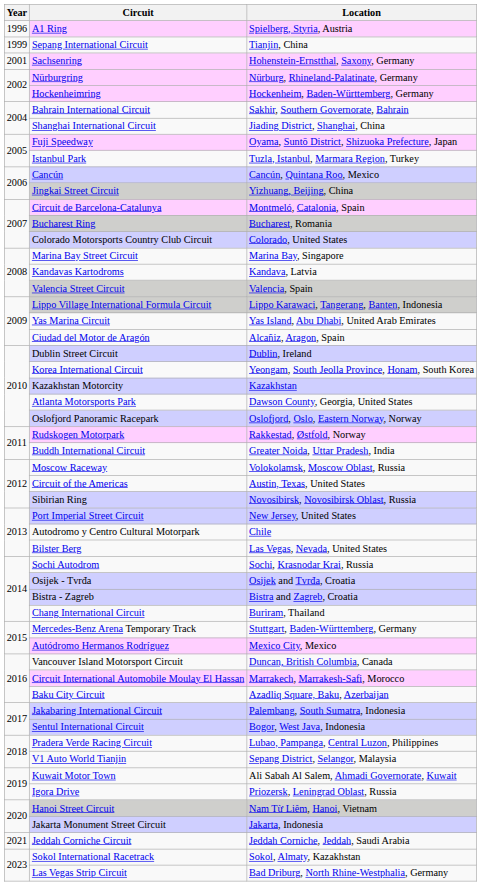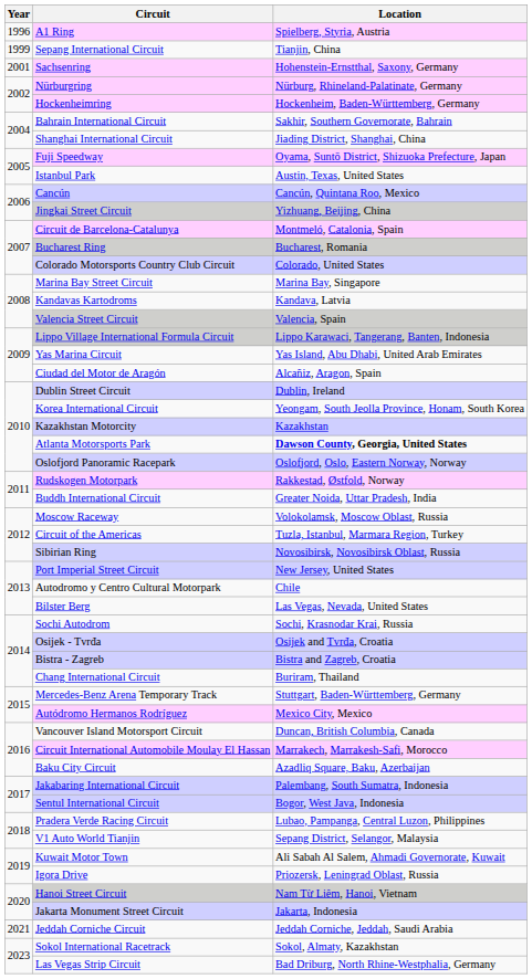 <table class="wikitable">
 <tr>
 <th>Year</th>
 <th>Circuit</th>
 <th>Location</th>
 </tr>
 <tr>
 <td>1996</td>
 <td style="background:#FFCFFF;"> <a href='#'>A1 Ring</a></td>
 <td style="background:#FFCFFF;"><a href='#'>Spielberg, Styria</a>, Austria</td>
 </tr>
 <tr>
 <td>1999</td>
 <td> <a href='#'>Sepang International Circuit</a></td>
 <td><a href='#'>Tianjin</a>, China</td>
 </tr>
 <tr>
 <td>2001</td>
 <td style="background:#FFCFFF;"> <a href='#'>Sachsenring</a></td>
 <td style="background:#FFCFFF;"><a href='#'>Hohenstein-Ernstthal</a>, <a href='#'>Saxony</a>, Germany</td>
 </tr>
 <tr>
 <td rowspan="2">2002</td>
 <td style="background:#FFCFFF;"> <a href='#'>Nürburgring</a></td>
 <td style="background:#FFCFFF;"><a href='#'>Nürburg</a>, <a href='#'>Rhineland-Palatinate</a>, Germany</td>
 </tr>
 <tr>
 <td style="background:#FFCFFF;"> <a href='#'>Hockenheimring</a></td>
 <td style="background:#FFCFFF;"><a href='#'>Hockenheim</a>, <a href='#'>Baden-Württemberg</a>, Germany</td>
 </tr>
 <tr>
 <td rowspan="2">2004</td>
 <td> <a href='#'>Bahrain International Circuit</a></td>
 <td><a href='#'>Sakhir</a>, <a href='#'>Southern Governorate</a>, <a href='#'>Bahrain</a></td>
 </tr>
 <tr>
 <td> <a href='#'>Shanghai International Circuit</a></td>
 <td><a href='#'>Jiading District</a>, <a href='#'>Shanghai</a>, China</td>
 </tr>
 <tr>
 <td rowspan="2">2005</td>
 <td style="background:#FFCFFF;"> <a href='#'>Fuji Speedway</a></td>
 <td style="background:#FFCFFF;"><a href='#'>Oyama</a>, <a href='#'>Suntō District</a>, <a href='#'>Shizuoka Prefecture</a>, Japan</td>
 </tr>
 <tr>
 <td> <a href='#'>Istanbul Park</a></td>
-<td><a href='#'>Tuzla, Istanbul</a>, <a href='#'>Marmara Region</a>, Turkey</td>
+<td><a href='#'>Austin, Texas</a>, United States</td>
 </tr>
 <tr>
 <td rowspan="2">2006</td>
 <td style="background:#CFCFFF;"> <a href='#'>Cancún</a></td>
 <td style="background:#CFCFFF;"><a href='#'>Cancún</a>, <a href='#'>Quintana Roo</a>, Mexico</td>
 </tr>
 <tr>
 <td style="background:#CFCFCC;"> <a href='#'>Jingkai Street Circuit</a></td>
 <td style="background:#CFCFCC;"><a href='#'>Yizhuang, Beijing</a>, China</td>
 </tr>
 <tr>
 <td rowspan="3">2007</td>
 <td style="background:#FFCFFF;"> <a href='#'>Circuit de Barcelona-Catalunya</a></td>
 <td style="background:#FFCFFF;"><a href='#'>Montmeló</a>, <a href='#'>Catalonia</a>, Spain</td>
 </tr>
 <tr>
 <td style="background:#CFCFCC;"> <a href='#'>Bucharest Ring</a></td>
 <td style="background:#CFCFCC;"><a href='#'>Bucharest</a>, Romania</td>
 </tr>
 <tr>
 <td style="background:#CFCFFF;"> Colorado Motorsports Country Club Circuit</td>
 <td style="background:#CFCFFF;"><a href='#'>Colorado</a>, United States</td>
 </tr>
 <tr>
 <td rowspan="3">2008</td>
 <td> <a href='#'>Marina Bay Street Circuit</a></td>
 <td><a href='#'>Marina Bay</a>, Singapore</td>
 </tr>
 <tr>
 <td> <a href='#'>Kandavas Kartodroms</a></td>
 <td><a href='#'>Kandava</a>, Latvia</td>
 </tr>
 <tr>
 <td style="background:#CFCFCC;"> <a href='#'>Valencia Street Circuit</a></td>
 <td style="background:#CFCFCC;"><a href='#'>Valencia</a>, Spain</td>
 </tr>
 <tr>
 <td rowspan="3">2009</td>
 <td style="background:#CFCFCC;"> <a href='#'>Lippo Village International Formula Circuit</a></td>
 <td style="background:#CFCFCC;"><a href='#'>Lippo Karawaci</a>, <a href='#'>Tangerang</a>, <a href='#'>Banten</a>, Indonesia</td>
 </tr>
 <tr>
 <td> <a href='#'>Yas Marina Circuit</a></td>
 <td><a href='#'>Yas Island</a>, <a href='#'>Abu Dhabi</a>, United Arab Emirates</td>
 </tr>
 <tr>
 <td> <a href='#'>Ciudad del Motor de Aragón</a></td>
 <td><a href='#'>Alcañiz</a>, <a href='#'>Aragon</a>, Spain</td>
 </tr>
 <tr>
 <td rowspan="5">2010</td>
 <td style="background:#CFCFFF;"> Dublin Street Circuit</td>
 <td style="background:#CFCFFF;"><a href='#'>Dublin</a>, Ireland</td>
 </tr>
 <tr>
 <td> <a href='#'>Korea International Circuit</a></td>
 <td><a href='#'>Yeongam</a>, <a href='#'>South Jeolla Province</a>, <a href='#'>Honam</a>, South Korea</td>
 </tr>
 <tr>
 <td style="background:#CFCFFF;"> Kazakhstan Motorcity</td>
 <td style="background:#CFCFFF;"><a href='#'>Kazakhstan</a></td>
 </tr>
 <tr>
 <td> <a href='#'>Atlanta Motorsports Park</a></td>
-<td><a href='#'>Dawson County</a>, Georgia, United States</td>
+<td><strong><a href='#'>Dawson County</a>, Georgia, United States</strong></td>
 </tr>
 <tr>
 <td style="background:#CFCFFF;"> Oslofjord Panoramic Racepark</td>
 <td style="background:#CFCFFF;"><a href='#'>Oslofjord</a>, <a href='#'>Oslo</a>, <a href='#'>Eastern Norway</a>, Norway</td>
 </tr>
 <tr>
 <td rowspan="2">2011</td>
 <td style="background:#FFCFFF;"> <a href='#'>Rudskogen Motorpark</a></td>
 <td style="background:#FFCFFF;"><a href='#'>Rakkestad</a>, <a href='#'>Østfold</a>, Norway</td>
 </tr>
 <tr>
 <td> <a href='#'>Buddh International Circuit</a></td>
 <td><a href='#'>Greater Noida</a>, <a href='#'>Uttar Pradesh</a>, India</td>
 </tr>
 <tr>
 <td rowspan="3">2012</td>
 <td> <a href='#'>Moscow Raceway</a></td>
 <td><a href='#'>Volokolamsk</a>, <a href='#'>Moscow Oblast</a>, Russia</td>
 </tr>
 <tr>
 <td> <a href='#'>Circuit of the Americas</a></td>
-<td><a href='#'>Austin, Texas</a>, United States</td>
+<td><a href='#'>Tuzla, Istanbul</a>, <a href='#'>Marmara Region</a>, Turkey</td>
 </tr>
 <tr>
 <td style="background:#CFCFFF;"> Sibirian Ring</td>
 <td style="background:#CFCFFF;"><a href='#'>Novosibirsk</a>, <a href='#'>Novosibirsk Oblast</a>, Russia</td>
 </tr>
 <tr>
 <td rowspan="3">2013</td>
 <td style="background:#CFCFFF;"> <a href='#'>Port Imperial Street Circuit</a></td>
 <td style="background:#CFCFFF;"><a href='#'>New Jersey</a>, United States</td>
 </tr>
 <tr>
 <td> Autodromo y Centro Cultural Motorpark</td>
 <td><a href='#'>Chile</a></td>
 </tr>
 <tr>
 <td> <a href='#'>Bilster Berg</a></td>
 <td><a href='#'>Las Vegas</a>, <a href='#'>Nevada</a>, United States</td>
 </tr>
 <tr>
 <td rowspan="4">2014</td>
 <td> <a href='#'>Sochi Autodrom</a></td>
 <td><a href='#'>Sochi</a>, <a href='#'>Krasnodar Krai</a>, Russia</td>
 </tr>
 <tr>
 <td style="background:#CFCFFF;"> Osijek - Tvrđa</td>
 <td style="background:#CFCFFF;"><a href='#'>Osijek</a> and <a href='#'>Tvrđa</a>, Croatia</td>
 </tr>
 <tr>
 <td style="background:#CFCFFF;"> Bistra - Zagreb</td>
 <td style="background:#CFCFFF;"><a href='#'>Bistra</a> and <a href='#'>Zagreb</a>, Croatia</td>
 </tr>
 <tr>
 <td> <a href='#'>Chang International Circuit</a></td>
 <td><a href='#'>Buriram</a>, Thailand</td>
 </tr>
 <tr>
 <td rowspan="2">2015</td>
 <td> <a href='#'>Mercedes-Benz Arena</a> Temporary Track</td>
 <td><a href='#'>Stuttgart</a>, <a href='#'>Baden-Württemberg</a>, Germany</td>
 </tr>
 <tr>
 <td style="background:#FFCFFF;"> <a href='#'>Autódromo Hermanos Rodríguez</a></td>
 <td style="background:#FFCFFF;"><a href='#'>Mexico City</a>, Mexico</td>
 </tr>
 <tr>
 <td rowspan="3">2016</td>
 <td> Vancouver Island Motorsport Circuit</td>
 <td><a href='#'>Duncan, British Columbia</a>, Canada</td>
 </tr>
 <tr>
 <td style="background:#FFCFFF;"> <a href='#'>Circuit International Automobile Moulay El Hassan</a></td>
 <td style="background:#FFCFFF;"><a href='#'>Marrakech</a>, <a href='#'>Marrakesh-Safi</a>, Morocco</td>
 </tr>
 <tr>
 <td> <a href='#'>Baku City Circuit</a></td>
 <td><a href='#'>Azadliq Square, Baku</a>, <a href='#'>Azerbaijan</a></td>
 </tr>
 <tr>
 <td rowspan="2">2017</td>
 <td style="background:#cfcfff;"> <a href='#'>Jakabaring International Circuit</a></td>
 <td style="background:#CFCFFF;"><a href='#'>Palembang</a>, <a href='#'>South Sumatra</a>, Indonesia</td>
 </tr>
 <tr>
 <td style="background:#cfcfff;"> <a href='#'>Sentul International Circuit</a></td>
 <td style="background:#CFCFFF;"><a href='#'>Bogor</a>, <a href='#'>West Java</a>, Indonesia</td>
 </tr>
 <tr>
 <td rowspan="2">2018</td>
 <td> <a href='#'>Pradera Verde Racing Circuit</a></td>
 <td><a href='#'>Lubao, Pampanga</a>, <a href='#'>Central Luzon</a>, Philippines</td>
 </tr>
 <tr>
 <td> <a href='#'>V1 Auto World Tianjin</a></td>
 <td><a href='#'>Sepang District</a>, <a href='#'>Selangor</a>, Malaysia</td>
 </tr>
 <tr>
 <td rowspan="2">2019</td>
 <td> <a href='#'>Kuwait Motor Town</a></td>
 <td>Ali Sabah Al Salem, <a href='#'>Ahmadi Governorate</a>, <a href='#'>Kuwait</a></td>
 </tr>
 <tr>
 <td> <a href='#'>Igora Drive</a></td>
 <td><a href='#'>Priozersk</a>, <a href='#'>Leningrad Oblast</a>, Russia</td>
 </tr>
 <tr>
 <td rowspan="2">2020</td>
 <td style="background:#CFCFCC;"> <a href='#'>Hanoi Street Circuit</a></td>
 <td style="background:#CFCFCC;"><a href='#'>Nam Từ Liêm</a>, <a href='#'>Hanoi</a>, Vietnam</td>
 </tr>
 <tr>
 <td style="background:#cfcfff;"> Jakarta Monument Street Circuit</td>
 <td style="background:#CFCFFF;"><a href='#'>Jakarta</a>, Indonesia</td>
 </tr>
 <tr>
 <td>2021</td>
 <td> <a href='#'>Jeddah Corniche Circuit</a></td>
 <td><a href='#'>Jeddah Corniche</a>, <a href='#'>Jeddah</a>, Saudi Arabia</td>
 </tr>
 <tr>
 <td rowspan="2">2023</td>
 <td> <a href='#'>Sokol International Racetrack</a></td>
 <td><a href='#'>Sokol</a>, <a href='#'>Almaty</a>, Kazakhstan</td>
 </tr>
 <tr>
 <td> <a href='#'>Las Vegas Strip Circuit</a></td>
 <td><a href='#'>Bad Driburg</a>, <a href='#'>North Rhine-Westphalia</a>, Germany</td>
 </tr>
 </table>
